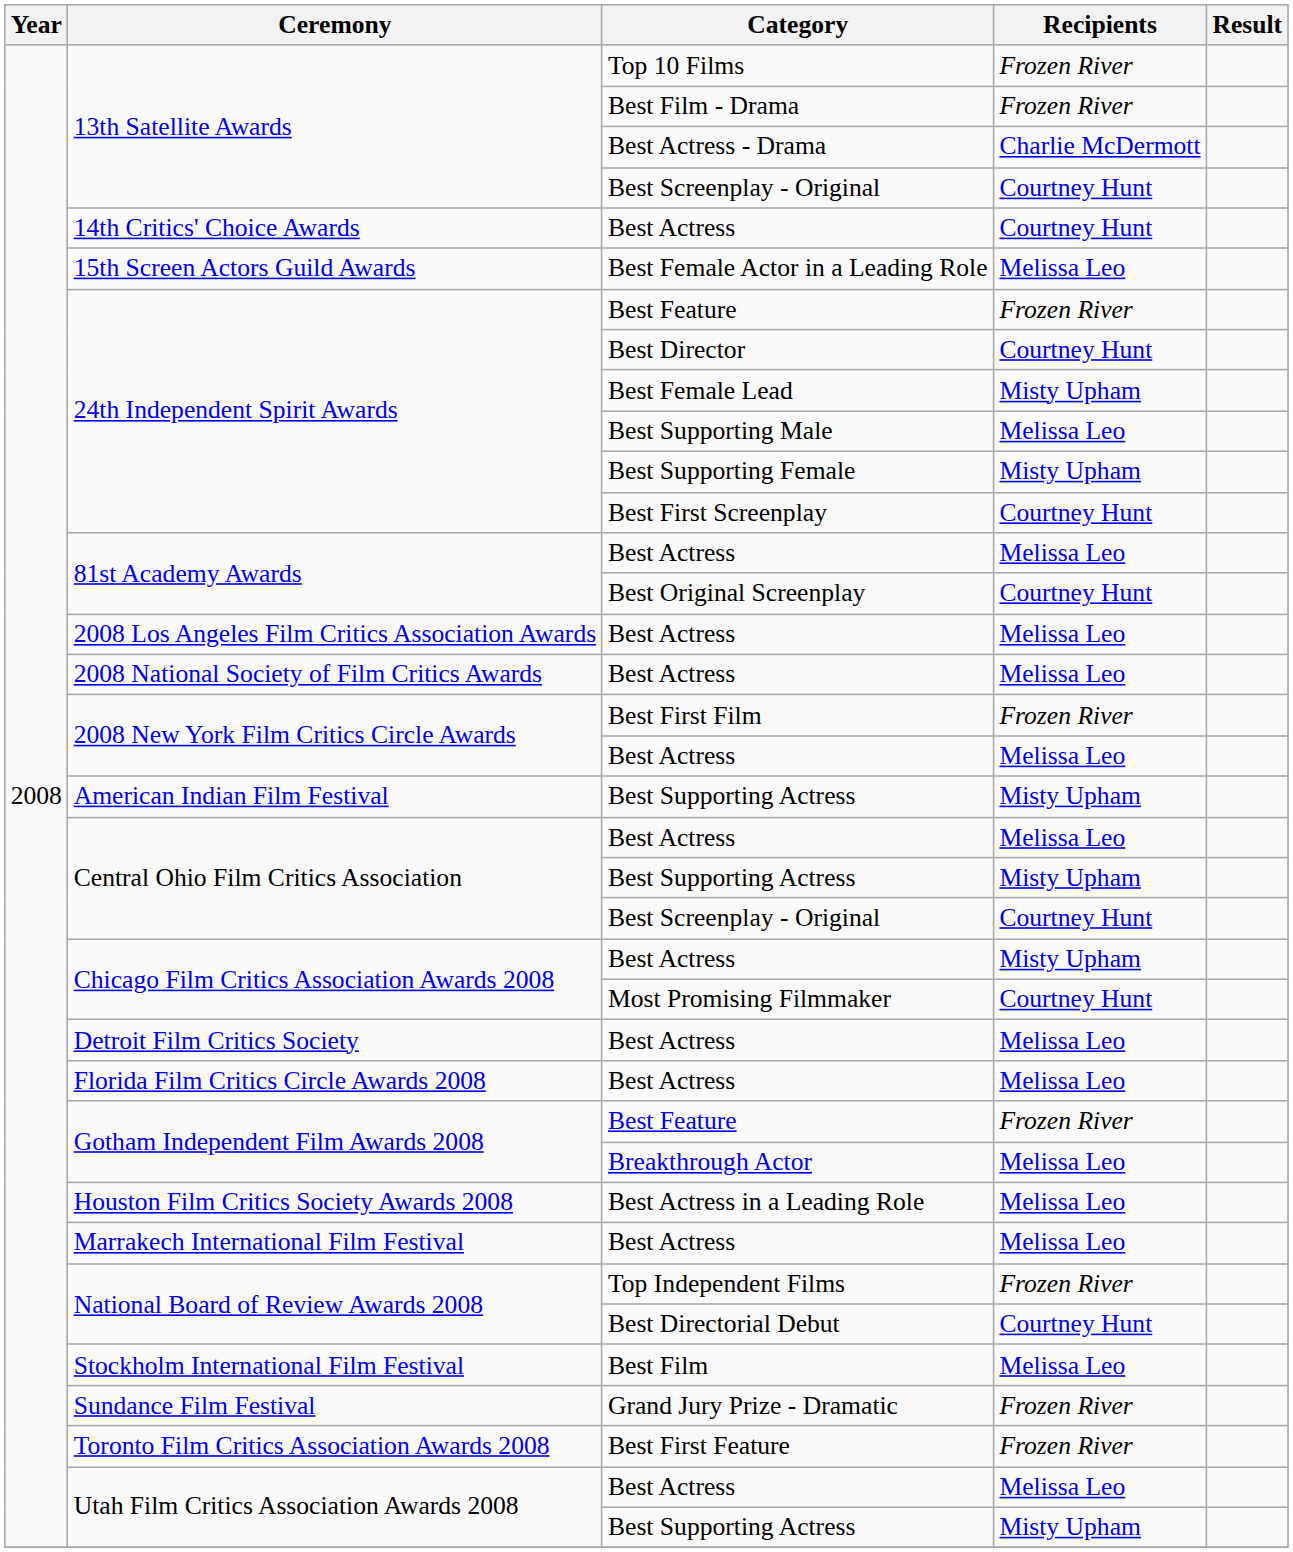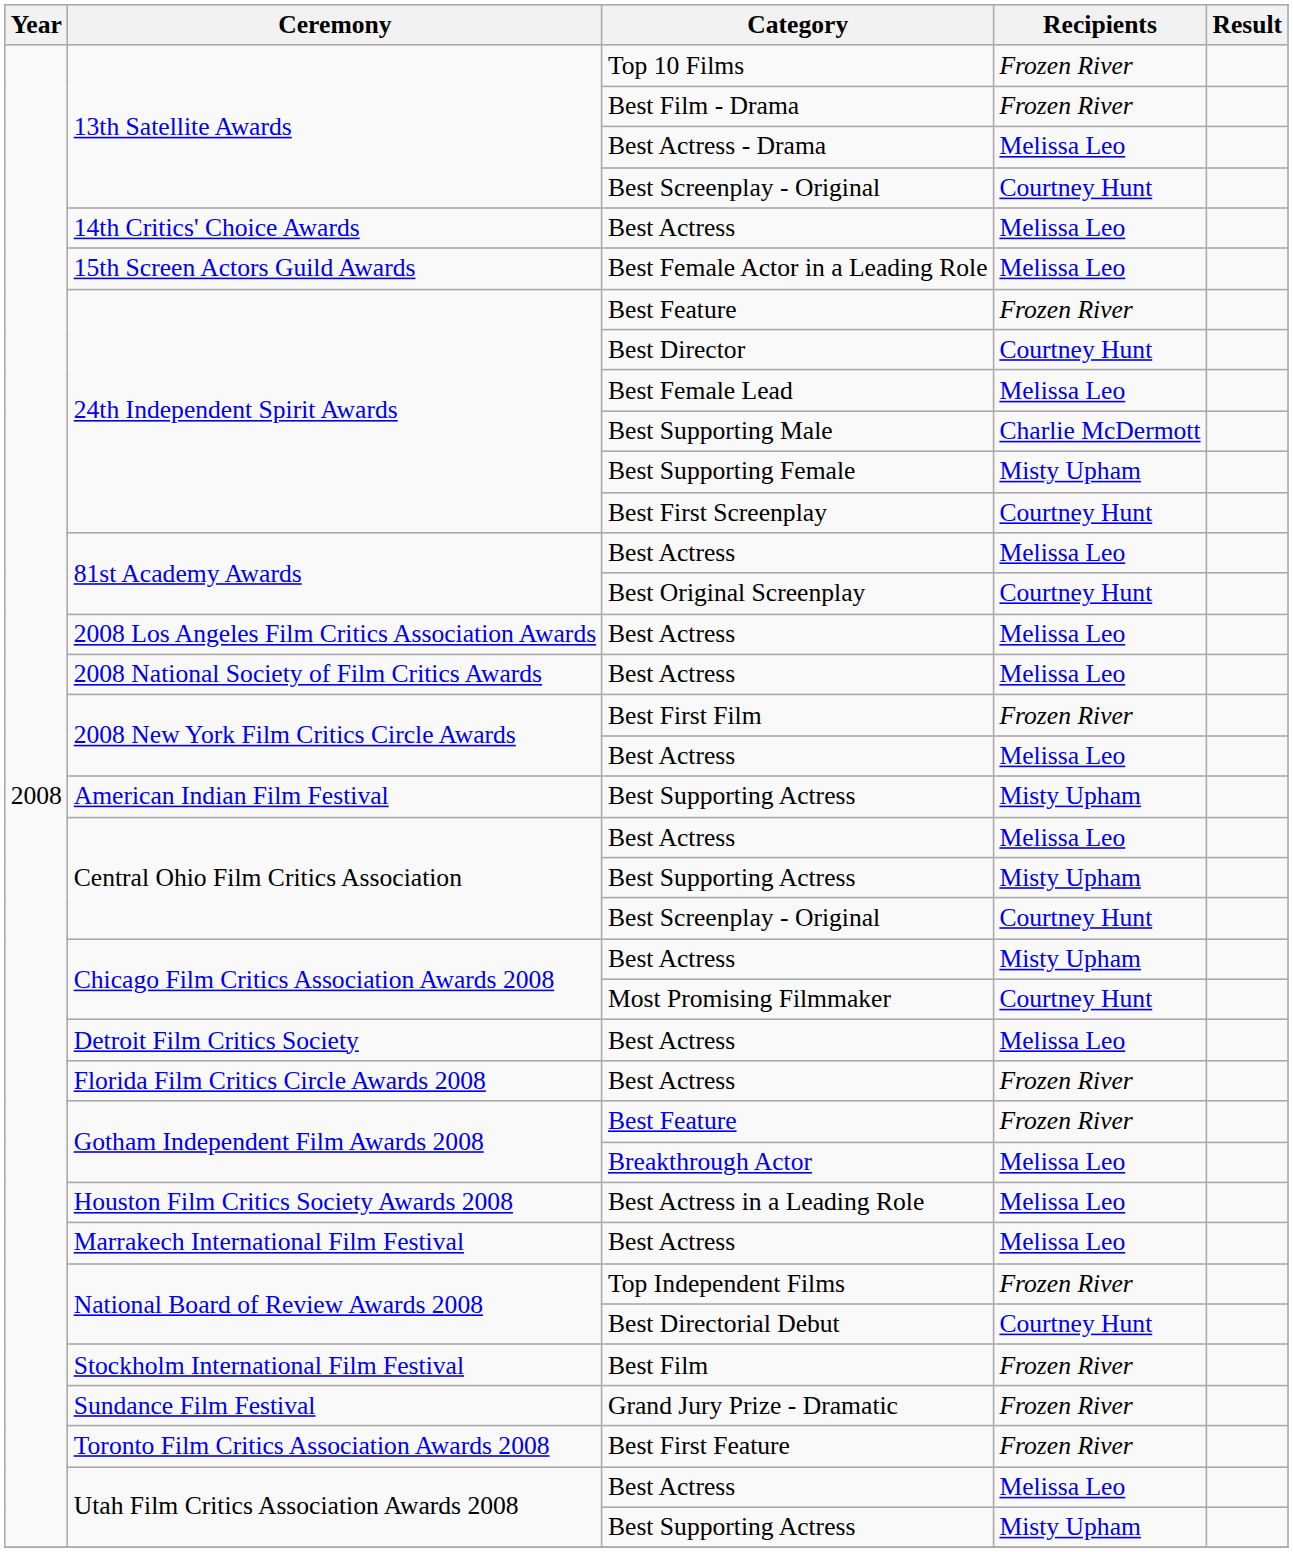 <table class="wikitable sortable">
 <tr>
 <th align="left">Year</th>
 <th align="left">Ceremony</th>
 <th align="left">Category</th>
 <th align="left">Recipients</th>
 <th align="left">Result</th>
 </tr>
 <tr>
 <td rowspan="37">2008</td>
 <td rowspan="4"><a href='#'>13th Satellite Awards</a></td>
 <td>Top 10 Films</td>
 <td><em>Frozen River</em></td>
 <td></td>
 </tr>
 <tr>
 <td>Best Film - Drama</td>
 <td><em>Frozen River</em></td>
 <td></td>
 </tr>
 <tr>
 <td>Best Actress - Drama</td>
-<td><a href='#'>Charlie McDermott</a></td>
+<td><a href='#'>Melissa Leo</a></td>
 <td></td>
 </tr>
 <tr>
 <td>Best Screenplay - Original</td>
 <td><a href='#'>Courtney Hunt</a></td>
 <td></td>
 </tr>
 <tr>
 <td><a href='#'>14th Critics' Choice Awards</a></td>
 <td>Best Actress</td>
-<td><a href='#'>Courtney Hunt</a></td>
+<td><a href='#'>Melissa Leo</a></td>
 <td></td>
 </tr>
 <tr>
 <td><a href='#'>15th Screen Actors Guild Awards</a></td>
 <td>Best Female Actor in a Leading Role</td>
 <td><a href='#'>Melissa Leo</a></td>
 <td></td>
 </tr>
 <tr>
 <td rowspan="6"><a href='#'>24th Independent Spirit Awards</a></td>
 <td>Best Feature</td>
 <td><em>Frozen River</em></td>
 <td></td>
 </tr>
 <tr>
 <td>Best Director</td>
 <td><a href='#'>Courtney Hunt</a></td>
 <td></td>
 </tr>
 <tr>
 <td>Best Female Lead</td>
-<td><a href='#'>Misty Upham</a></td>
+<td><a href='#'>Melissa Leo</a></td>
 <td></td>
 </tr>
 <tr>
 <td>Best Supporting Male</td>
-<td><a href='#'>Melissa Leo</a></td>
+<td><a href='#'>Charlie McDermott</a></td>
 <td></td>
 </tr>
 <tr>
 <td>Best Supporting Female</td>
 <td><a href='#'>Misty Upham</a></td>
 <td></td>
 </tr>
 <tr>
 <td>Best First Screenplay</td>
 <td><a href='#'>Courtney Hunt</a></td>
 <td></td>
 </tr>
 <tr>
 <td rowspan="2"><a href='#'>81st Academy Awards</a></td>
 <td>Best Actress</td>
 <td><a href='#'>Melissa Leo</a></td>
 <td></td>
 </tr>
 <tr>
 <td>Best Original Screenplay</td>
 <td><a href='#'>Courtney Hunt</a></td>
 <td></td>
 </tr>
 <tr>
 <td><a href='#'>2008 Los Angeles Film Critics Association Awards</a></td>
 <td>Best Actress</td>
 <td><a href='#'>Melissa Leo</a></td>
 <td></td>
 </tr>
 <tr>
 <td><a href='#'>2008 National Society of Film Critics Awards</a></td>
 <td>Best Actress</td>
 <td><a href='#'>Melissa Leo</a></td>
 <td></td>
 </tr>
 <tr>
 <td rowspan="2"><a href='#'>2008 New York Film Critics Circle Awards</a></td>
 <td>Best First Film</td>
 <td><em>Frozen River</em></td>
 <td></td>
 </tr>
 <tr>
 <td>Best Actress</td>
 <td><a href='#'>Melissa Leo</a></td>
 <td></td>
 </tr>
 <tr>
 <td><a href='#'>American Indian Film Festival</a></td>
 <td>Best Supporting Actress</td>
 <td><a href='#'>Misty Upham</a></td>
 <td></td>
 </tr>
 <tr>
 <td rowspan="3">Central Ohio Film Critics Association</td>
 <td>Best Actress</td>
 <td><a href='#'>Melissa Leo</a></td>
 <td></td>
 </tr>
 <tr>
 <td>Best Supporting Actress</td>
 <td><a href='#'>Misty Upham</a></td>
 <td></td>
 </tr>
 <tr>
 <td>Best Screenplay - Original</td>
 <td><a href='#'>Courtney Hunt</a></td>
 <td></td>
 </tr>
 <tr>
 <td rowspan="2"><a href='#'>Chicago Film Critics Association Awards 2008</a></td>
 <td>Best Actress</td>
 <td><a href='#'>Misty Upham</a></td>
 <td></td>
 </tr>
 <tr>
 <td>Most Promising Filmmaker</td>
 <td><a href='#'>Courtney Hunt</a></td>
 <td></td>
 </tr>
 <tr>
 <td><a href='#'>Detroit Film Critics Society</a></td>
 <td>Best Actress</td>
 <td><a href='#'>Melissa Leo</a></td>
 <td></td>
 </tr>
 <tr>
 <td><a href='#'>Florida Film Critics Circle Awards 2008</a></td>
 <td>Best Actress</td>
-<td><a href='#'>Melissa Leo</a></td>
+<td><em>Frozen River</em></td>
 <td></td>
 </tr>
 <tr>
 <td rowspan="2"><a href='#'>Gotham Independent Film Awards 2008</a></td>
 <td><a href='#'>Best Feature</a></td>
 <td><em>Frozen River</em></td>
 <td></td>
 </tr>
 <tr>
 <td><a href='#'>Breakthrough Actor</a></td>
 <td><a href='#'>Melissa Leo</a></td>
 <td></td>
 </tr>
 <tr>
 <td><a href='#'>Houston Film Critics Society Awards 2008</a></td>
 <td>Best Actress in a Leading Role</td>
 <td><a href='#'>Melissa Leo</a></td>
 <td></td>
 </tr>
 <tr>
 <td><a href='#'>Marrakech International Film Festival</a></td>
 <td>Best Actress</td>
 <td><a href='#'>Melissa Leo</a></td>
 <td></td>
 </tr>
 <tr>
 <td rowspan="2"><a href='#'>National Board of Review Awards 2008</a></td>
 <td>Top Independent Films</td>
 <td><em>Frozen River</em></td>
 <td></td>
 </tr>
 <tr>
 <td>Best Directorial Debut</td>
 <td><a href='#'>Courtney Hunt</a></td>
 <td></td>
 </tr>
 <tr>
 <td><a href='#'>Stockholm International Film Festival</a></td>
 <td>Best Film</td>
-<td><a href='#'>Melissa Leo</a></td>
+<td><em>Frozen River</em></td>
 <td></td>
 </tr>
 <tr>
 <td><a href='#'>Sundance Film Festival</a></td>
 <td>Grand Jury Prize - Dramatic</td>
 <td><em>Frozen River</em></td>
 <td></td>
 </tr>
 <tr>
 <td><a href='#'>Toronto Film Critics Association Awards 2008</a></td>
 <td>Best First Feature</td>
 <td><em>Frozen River</em></td>
 <td></td>
 </tr>
 <tr>
 <td rowspan="2">Utah Film Critics Association Awards 2008</td>
 <td>Best Actress</td>
 <td><a href='#'>Melissa Leo</a></td>
 <td></td>
 </tr>
 <tr>
 <td>Best Supporting Actress</td>
 <td><a href='#'>Misty Upham</a></td>
 <td></td>
 </tr>
 <tr>
 </tr>
 </table>
